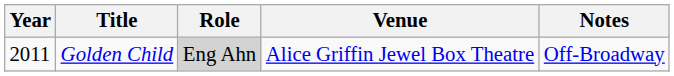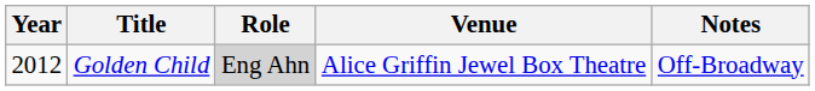 <table class="wikitable">
 <tr>
 <th>Year</th>
 <th>Title</th>
 <th>Role</th>
 <th>Venue</th>
 <th>Notes</th>
 </tr>
 <tr>
-<td>2011</td>
+<td>2012</td>
 <td><em><a href='#'>Golden Child</a></em></td>
 <td style="background: lightgrey;">Eng Ahn</td>
 <td><a href='#'>Alice Griffin Jewel Box Theatre</a></td>
 <td><a href='#'>Off-Broadway</a></td>
 </tr>
 </table>
